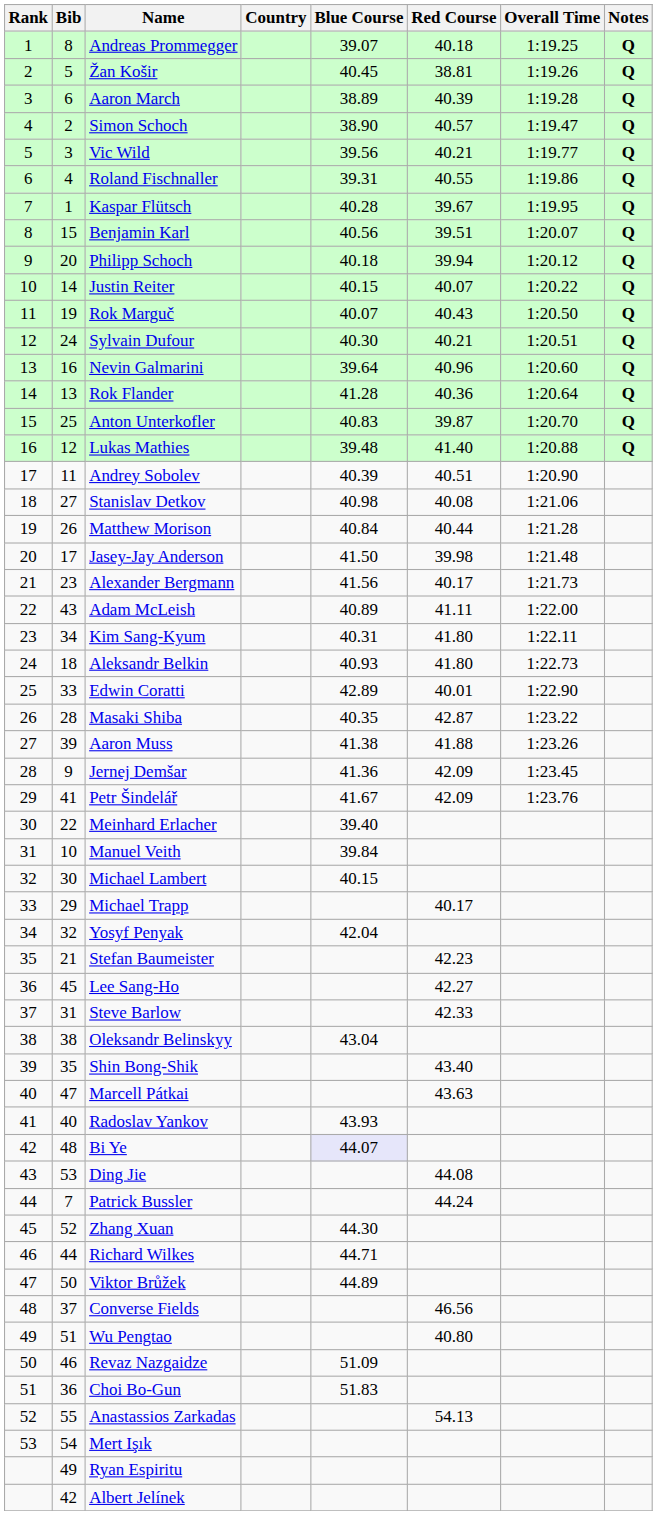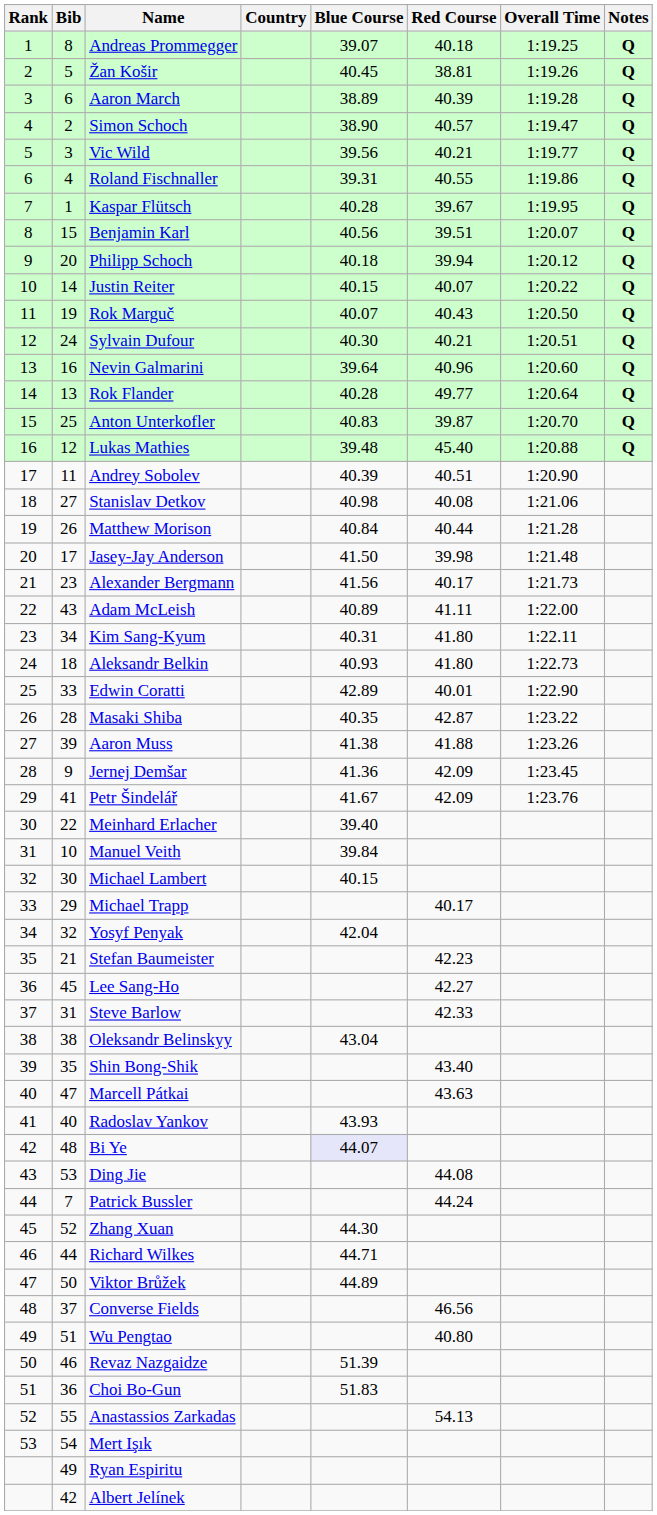 <table class="wikitable sortable" style="text-align:center">
 <tr>
 <th>Rank</th>
 <th>Bib</th>
 <th>Name</th>
 <th>Country</th>
 <th>Blue Course</th>
 <th>Red Course</th>
 <th>Overall Time</th>
 <th>Notes</th>
 </tr>
 <tr bgcolor="#ccffcc">
 <td>1</td>
 <td>8</td>
 <td align=left><a href='#'>Andreas Prommegger</a></td>
 <td align=left></td>
 <td>39.07</td>
 <td>40.18</td>
 <td>1:19.25</td>
 <td><strong>Q</strong></td>
 </tr>
 <tr bgcolor="#ccffcc">
 <td>2</td>
 <td>5</td>
 <td align=left><a href='#'>Žan Košir</a></td>
 <td align=left></td>
 <td>40.45</td>
 <td>38.81</td>
 <td>1:19.26</td>
 <td><strong>Q</strong></td>
 </tr>
 <tr bgcolor="#ccffcc">
 <td>3</td>
 <td>6</td>
 <td align=left><a href='#'>Aaron March</a></td>
 <td align=left></td>
 <td>38.89</td>
 <td>40.39</td>
 <td>1:19.28</td>
 <td><strong>Q</strong></td>
 </tr>
 <tr bgcolor="#ccffcc">
 <td>4</td>
 <td>2</td>
 <td align=left><a href='#'>Simon Schoch</a></td>
 <td align=left></td>
 <td>38.90</td>
 <td>40.57</td>
 <td>1:19.47</td>
 <td><strong>Q</strong></td>
 </tr>
 <tr bgcolor="#ccffcc">
 <td>5</td>
 <td>3</td>
 <td align=left><a href='#'>Vic Wild</a></td>
 <td align=left></td>
 <td>39.56</td>
 <td>40.21</td>
 <td>1:19.77</td>
 <td><strong>Q</strong></td>
 </tr>
 <tr bgcolor="#ccffcc">
 <td>6</td>
 <td>4</td>
 <td align=left><a href='#'>Roland Fischnaller</a></td>
 <td align=left></td>
 <td>39.31</td>
 <td>40.55</td>
 <td>1:19.86</td>
 <td><strong>Q</strong></td>
 </tr>
 <tr bgcolor="#ccffcc">
 <td>7</td>
 <td>1</td>
 <td align=left><a href='#'>Kaspar Flütsch</a></td>
 <td align=left></td>
 <td>40.28</td>
 <td>39.67</td>
 <td>1:19.95</td>
 <td><strong>Q</strong></td>
 </tr>
 <tr bgcolor="#ccffcc">
 <td>8</td>
 <td>15</td>
 <td align=left><a href='#'>Benjamin Karl</a></td>
 <td align=left></td>
 <td>40.56</td>
 <td>39.51</td>
 <td>1:20.07</td>
 <td><strong>Q</strong></td>
 </tr>
 <tr bgcolor="#ccffcc">
 <td>9</td>
 <td>20</td>
 <td align=left><a href='#'>Philipp Schoch</a></td>
 <td align=left></td>
 <td>40.18</td>
 <td>39.94</td>
 <td>1:20.12</td>
 <td><strong>Q</strong></td>
 </tr>
 <tr bgcolor="#ccffcc">
 <td>10</td>
 <td>14</td>
 <td align=left><a href='#'>Justin Reiter</a></td>
 <td align=left></td>
 <td>40.15</td>
 <td>40.07</td>
 <td>1:20.22</td>
 <td><strong>Q</strong></td>
 </tr>
 <tr bgcolor="#ccffcc">
 <td>11</td>
 <td>19</td>
 <td align=left><a href='#'>Rok Marguč</a></td>
 <td align=left></td>
 <td>40.07</td>
 <td>40.43</td>
 <td>1:20.50</td>
 <td><strong>Q</strong></td>
 </tr>
 <tr bgcolor="#ccffcc">
 <td>12</td>
 <td>24</td>
 <td align=left><a href='#'>Sylvain Dufour</a></td>
 <td align=left></td>
 <td>40.30</td>
 <td>40.21</td>
 <td>1:20.51</td>
 <td><strong>Q</strong></td>
 </tr>
 <tr bgcolor="#ccffcc">
 <td>13</td>
 <td>16</td>
 <td align=left><a href='#'>Nevin Galmarini</a></td>
 <td align=left></td>
 <td>39.64</td>
 <td>40.96</td>
 <td>1:20.60</td>
 <td><strong>Q</strong></td>
 </tr>
 <tr bgcolor="#ccffcc">
 <td>14</td>
 <td>13</td>
 <td align=left><a href='#'>Rok Flander</a></td>
 <td align=left></td>
-<td>41.28</td>
-<td>40.36</td>
+<td>40.28</td>
+<td>49.77</td>
 <td>1:20.64</td>
 <td><strong>Q</strong></td>
 </tr>
 <tr bgcolor="#ccffcc">
 <td>15</td>
 <td>25</td>
 <td align=left><a href='#'>Anton Unterkofler</a></td>
 <td align=left></td>
 <td>40.83</td>
 <td>39.87</td>
 <td>1:20.70</td>
 <td><strong>Q</strong></td>
 </tr>
 <tr bgcolor="#ccffcc">
 <td>16</td>
 <td>12</td>
 <td align=left><a href='#'>Lukas Mathies</a></td>
 <td align=left></td>
 <td>39.48</td>
-<td>41.40</td>
+<td>45.40</td>
 <td>1:20.88</td>
 <td><strong>Q</strong></td>
 </tr>
 <tr>
 <td>17</td>
 <td>11</td>
 <td align=left><a href='#'>Andrey Sobolev</a></td>
 <td align=left></td>
 <td>40.39</td>
 <td>40.51</td>
 <td>1:20.90</td>
 <td></td>
 </tr>
 <tr>
 <td>18</td>
 <td>27</td>
 <td align=left><a href='#'>Stanislav Detkov</a></td>
 <td align=left></td>
 <td>40.98</td>
 <td>40.08</td>
 <td>1:21.06</td>
 <td></td>
 </tr>
 <tr>
 <td>19</td>
 <td>26</td>
 <td align=left><a href='#'>Matthew Morison</a></td>
 <td align=left></td>
 <td>40.84</td>
 <td>40.44</td>
 <td>1:21.28</td>
 <td></td>
 </tr>
 <tr>
 <td>20</td>
 <td>17</td>
 <td align=left><a href='#'>Jasey-Jay Anderson</a></td>
 <td align=left></td>
 <td>41.50</td>
 <td>39.98</td>
 <td>1:21.48</td>
 <td></td>
 </tr>
 <tr>
 <td>21</td>
 <td>23</td>
 <td align=left><a href='#'>Alexander Bergmann</a></td>
 <td align=left></td>
 <td>41.56</td>
 <td>40.17</td>
 <td>1:21.73</td>
 <td></td>
 </tr>
 <tr>
 <td>22</td>
 <td>43</td>
 <td align=left><a href='#'>Adam McLeish</a></td>
 <td align=left></td>
 <td>40.89</td>
 <td>41.11</td>
 <td>1:22.00</td>
 <td></td>
 </tr>
 <tr>
 <td>23</td>
 <td>34</td>
 <td align=left><a href='#'>Kim Sang-Kyum</a></td>
 <td align=left></td>
 <td>40.31</td>
 <td>41.80</td>
 <td>1:22.11</td>
 <td></td>
 </tr>
 <tr>
 <td>24</td>
 <td>18</td>
 <td align=left><a href='#'>Aleksandr Belkin</a></td>
 <td align=left></td>
 <td>40.93</td>
 <td>41.80</td>
 <td>1:22.73</td>
 <td></td>
 </tr>
 <tr>
 <td>25</td>
 <td>33</td>
 <td align=left><a href='#'>Edwin Coratti</a></td>
 <td align=left></td>
 <td>42.89</td>
 <td>40.01</td>
 <td>1:22.90</td>
 <td></td>
 </tr>
 <tr>
 <td>26</td>
 <td>28</td>
 <td align=left><a href='#'>Masaki Shiba</a></td>
 <td align=left></td>
 <td>40.35</td>
 <td>42.87</td>
 <td>1:23.22</td>
 <td></td>
 </tr>
 <tr>
 <td>27</td>
 <td>39</td>
 <td align=left><a href='#'>Aaron Muss</a></td>
 <td align=left></td>
 <td>41.38</td>
 <td>41.88</td>
 <td>1:23.26</td>
 <td></td>
 </tr>
 <tr>
 <td>28</td>
 <td>9</td>
 <td align=left><a href='#'>Jernej Demšar</a></td>
 <td align=left></td>
 <td>41.36</td>
 <td>42.09</td>
 <td>1:23.45</td>
 <td></td>
 </tr>
 <tr>
 <td>29</td>
 <td>41</td>
 <td align=left><a href='#'>Petr Šindelář</a></td>
 <td align=left></td>
 <td>41.67</td>
 <td>42.09</td>
 <td>1:23.76</td>
 <td></td>
 </tr>
 <tr>
 <td>30</td>
 <td>22</td>
 <td align=left><a href='#'>Meinhard Erlacher</a></td>
 <td align=left></td>
 <td>39.40</td>
 <td></td>
 <td></td>
 <td></td>
 </tr>
 <tr>
 <td>31</td>
 <td>10</td>
 <td align=left><a href='#'>Manuel Veith</a></td>
 <td align=left></td>
 <td>39.84</td>
 <td></td>
 <td></td>
 <td></td>
 </tr>
 <tr>
 <td>32</td>
 <td>30</td>
 <td align=left><a href='#'>Michael Lambert</a></td>
 <td align=left></td>
 <td>40.15</td>
 <td></td>
 <td></td>
 <td></td>
 </tr>
 <tr>
 <td>33</td>
 <td>29</td>
 <td align=left><a href='#'>Michael Trapp</a></td>
 <td align=left></td>
 <td></td>
 <td>40.17</td>
 <td></td>
 <td></td>
 </tr>
 <tr>
 <td>34</td>
 <td>32</td>
 <td align=left><a href='#'>Yosyf Penyak</a></td>
 <td align=left></td>
 <td>42.04</td>
 <td></td>
 <td></td>
 <td></td>
 </tr>
 <tr>
 <td>35</td>
 <td>21</td>
 <td align=left><a href='#'>Stefan Baumeister</a></td>
 <td align=left></td>
 <td></td>
 <td>42.23</td>
 <td></td>
 <td></td>
 </tr>
 <tr>
 <td>36</td>
 <td>45</td>
 <td align=left><a href='#'>Lee Sang-Ho</a></td>
 <td align=left></td>
 <td></td>
 <td>42.27</td>
 <td></td>
 <td></td>
 </tr>
 <tr>
 <td>37</td>
 <td>31</td>
 <td align=left><a href='#'>Steve Barlow</a></td>
 <td align=left></td>
 <td></td>
 <td>42.33</td>
 <td></td>
 <td></td>
 </tr>
 <tr>
 <td>38</td>
 <td>38</td>
 <td align=left><a href='#'>Oleksandr Belinskyy</a></td>
 <td align=left></td>
 <td>43.04</td>
 <td></td>
 <td></td>
 <td></td>
 </tr>
 <tr>
 <td>39</td>
 <td>35</td>
 <td align=left><a href='#'>Shin Bong-Shik</a></td>
 <td align=left></td>
 <td></td>
 <td>43.40</td>
 <td></td>
 <td></td>
 </tr>
 <tr>
 <td>40</td>
 <td>47</td>
 <td align=left><a href='#'>Marcell Pátkai</a></td>
 <td align=left></td>
 <td></td>
 <td>43.63</td>
 <td></td>
 <td></td>
 </tr>
 <tr>
 <td>41</td>
 <td>40</td>
 <td align=left><a href='#'>Radoslav Yankov</a></td>
 <td align=left></td>
 <td>43.93</td>
 <td></td>
 <td></td>
 <td></td>
 </tr>
 <tr>
 <td>42</td>
 <td>48</td>
 <td align=left><a href='#'>Bi Ye</a></td>
 <td align=left></td>
 <td style="background: lavender;">44.07</td>
 <td></td>
 <td></td>
 <td></td>
 </tr>
 <tr>
 <td>43</td>
 <td>53</td>
 <td align=left><a href='#'>Ding Jie</a></td>
 <td align=left></td>
 <td></td>
 <td>44.08</td>
 <td></td>
 <td></td>
 </tr>
 <tr>
 <td>44</td>
 <td>7</td>
 <td align=left><a href='#'>Patrick Bussler</a></td>
 <td align=left></td>
 <td></td>
 <td>44.24</td>
 <td></td>
 <td></td>
 </tr>
 <tr>
 <td>45</td>
 <td>52</td>
 <td align=left><a href='#'>Zhang Xuan</a></td>
 <td align=left></td>
 <td>44.30</td>
 <td></td>
 <td></td>
 <td></td>
 </tr>
 <tr>
 <td>46</td>
 <td>44</td>
 <td align=left><a href='#'>Richard Wilkes</a></td>
 <td align=left></td>
 <td>44.71</td>
 <td></td>
 <td></td>
 <td></td>
 </tr>
 <tr>
 <td>47</td>
 <td>50</td>
 <td align=left><a href='#'>Viktor Brůžek</a></td>
 <td align=left></td>
 <td>44.89</td>
 <td></td>
 <td></td>
 <td></td>
 </tr>
 <tr>
 <td>48</td>
 <td>37</td>
 <td align=left><a href='#'>Converse Fields</a></td>
 <td align=left></td>
 <td></td>
 <td>46.56</td>
 <td></td>
 <td></td>
 </tr>
 <tr>
 <td>49</td>
 <td>51</td>
 <td align=left><a href='#'>Wu Pengtao</a></td>
 <td align=left></td>
 <td></td>
 <td>40.80</td>
 <td></td>
 <td></td>
 </tr>
 <tr>
 <td>50</td>
 <td>46</td>
 <td align=left><a href='#'>Revaz Nazgaidze</a></td>
 <td align=left></td>
-<td>51.09</td>
+<td>51.39</td>
 <td></td>
 <td></td>
 <td></td>
 </tr>
 <tr>
 <td>51</td>
 <td>36</td>
 <td align=left><a href='#'>Choi Bo-Gun</a></td>
 <td align=left></td>
 <td>51.83</td>
 <td></td>
 <td></td>
 <td></td>
 </tr>
 <tr>
 <td>52</td>
 <td>55</td>
 <td align=left><a href='#'>Anastassios Zarkadas</a></td>
 <td align=left></td>
 <td></td>
 <td>54.13</td>
 <td></td>
 <td></td>
 </tr>
 <tr>
 <td>53</td>
 <td>54</td>
 <td align=left><a href='#'>Mert Işık</a></td>
 <td align=left></td>
 <td></td>
 <td></td>
 <td></td>
 <td></td>
 </tr>
 <tr>
 <td></td>
 <td>49</td>
 <td align=left><a href='#'>Ryan Espiritu</a></td>
 <td align=left></td>
 <td></td>
 <td></td>
 <td></td>
 <td></td>
 </tr>
 <tr>
 <td></td>
 <td>42</td>
 <td align=left><a href='#'>Albert Jelínek</a></td>
 <td align=left></td>
 <td></td>
 <td></td>
 <td></td>
 <td></td>
 </tr>
 </table>
